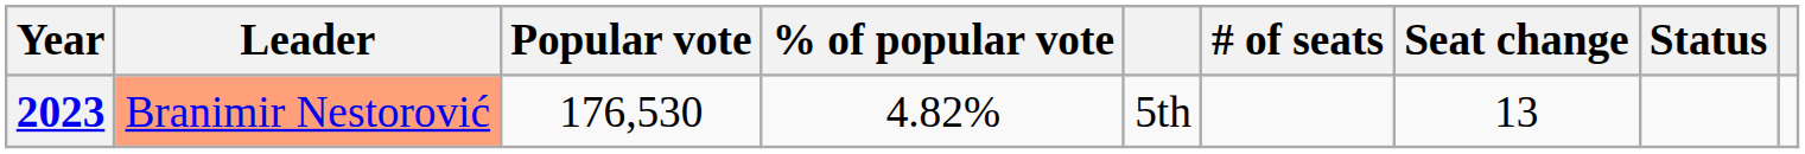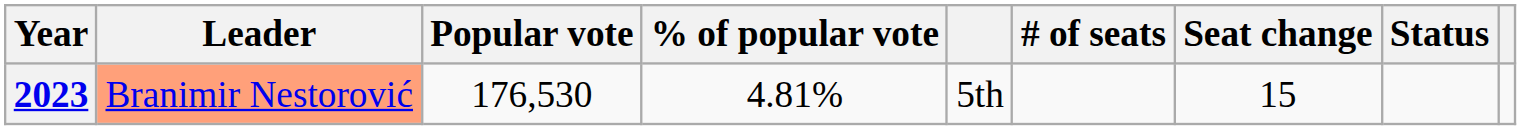 <table class="wikitable" style="text-align:center">
 <tr>
 <th>Year</th>
 <th>Leader</th>
 <th>Popular vote</th>
 <th>% of popular vote</th>
 <th></th>
 <th># of seats</th>
 <th>Seat change</th>
 <th>Status</th>
 <th></th>
 </tr>
 <tr>
 <th><a href='#'>2023</a></th>
 <td style="background: lightsalmon;"><a href='#'>Branimir Nestorović</a></td>
 <td>176,530</td>
-<td>4.82%</td>
+<td>4.81%</td>
 <td> 5th</td>
 <td></td>
-<td> 13</td>
+<td> 15</td>
 <td></td>
 <td></td>
 </tr>
 </table>
